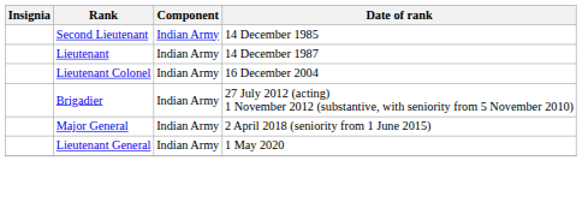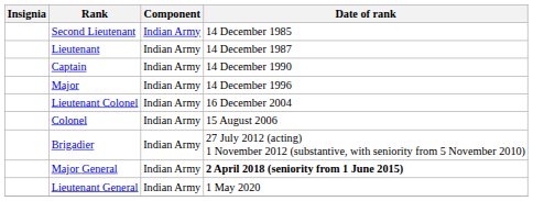 <table class="wikitable" style="background:white">
 <tr>
 <th>Insignia</th>
 <th>Rank</th>
 <th>Component</th>
 <th>Date of rank</th>
 </tr>
 <tr>
 <td style="text-align:center"></td>
 <td><a href='#'>Second Lieutenant</a></td>
 <td><a href='#'>Indian Army</a></td>
 <td>14 December 1985</td>
 </tr>
 <tr>
 <td style="text-align:center"></td>
 <td><a href='#'>Lieutenant</a></td>
 <td>Indian Army</td>
 <td>14 December 1987</td>
 </tr>
 <tr>
 <td style="text-align:center"></td>
+<td><a href='#'>Captain</a></td>
+<td>Indian Army</td>
+<td>14 December 1990</td>
+</tr>
+<tr>
+<td style="text-align:center"></td>
+<td><a href='#'>Major</a></td>
+<td>Indian Army</td>
+<td>14 December 1996</td>
+</tr>
+<tr>
+<td style="text-align:center"></td>
 <td><a href='#'>Lieutenant Colonel</a></td>
 <td>Indian Army</td>
 <td>16 December 2004</td>
+</tr>
+<tr>
+<td style="text-align:center"></td>
+<td><a href='#'>Colonel</a></td>
+<td>Indian Army</td>
+<td>15 August 2006</td>
 </tr>
 <tr>
 <td style="text-align:center"></td>
 <td><a href='#'>Brigadier</a></td>
 <td>Indian Army</td>
 <td>27 July 2012 (acting)<br>1 November 2012 (substantive, with seniority from 5 November 2010)</td>
 </tr>
 <tr>
 <td style="text-align:center"></td>
 <td><a href='#'>Major General</a></td>
 <td>Indian Army</td>
-<td>2 April 2018 (seniority from 1 June 2015)</td>
+<td><strong>2 April 2018 (seniority from 1 June 2015)</strong></td>
 </tr>
 <tr>
 <td style="text-align:center"></td>
 <td><a href='#'>Lieutenant General</a></td>
 <td>Indian Army</td>
 <td>1 May 2020</td>
 </tr>
 <tr>
 </tr>
 </table>
